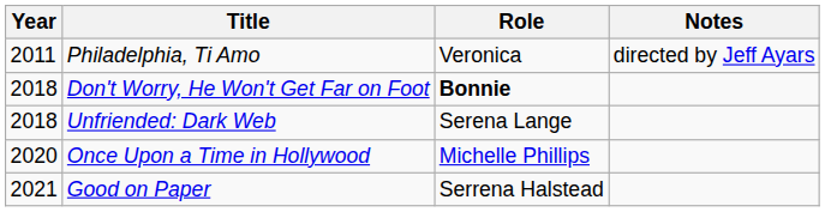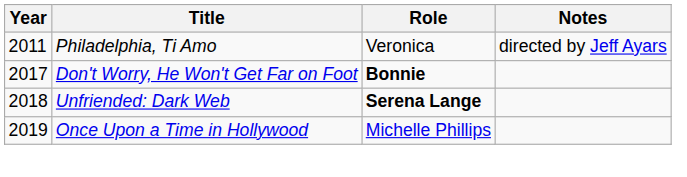 <table class="wikitable sortable">
 <tr>
 <th>Year</th>
 <th>Title</th>
 <th>Role</th>
 <th class="unsortable">Notes</th>
 </tr>
 <tr>
 <td>2011</td>
 <td><em>Philadelphia, Ti Amo</em></td>
 <td>Veronica</td>
 <td>directed by <a href='#'>Jeff Ayars</a></td>
 </tr>
 <tr>
-<td>2018</td>
+<td>2017</td>
 <td><em><a href='#'>Don't Worry, He Won't Get Far on Foot</a></em></td>
 <td><strong>Bonnie</strong></td>
 <td></td>
 </tr>
 <tr>
 <td>2018</td>
 <td><em><a href='#'>Unfriended: Dark Web</a></em></td>
-<td>Serena Lange</td>
+<td><strong>Serena Lange</strong></td>
 <td></td>
 </tr>
 <tr>
-<td>2020</td>
+<td>2019</td>
 <td><em><a href='#'>Once Upon a Time in Hollywood</a></em></td>
 <td><a href='#'>Michelle Phillips</a></td>
 <td></td>
 </tr>
-<tr>
-<td>2021</td>
-<td><em><a href='#'>Good on Paper</a></em></td>
-<td>Serrena Halstead</td>
-<td></td>
-</tr>
 </table>
